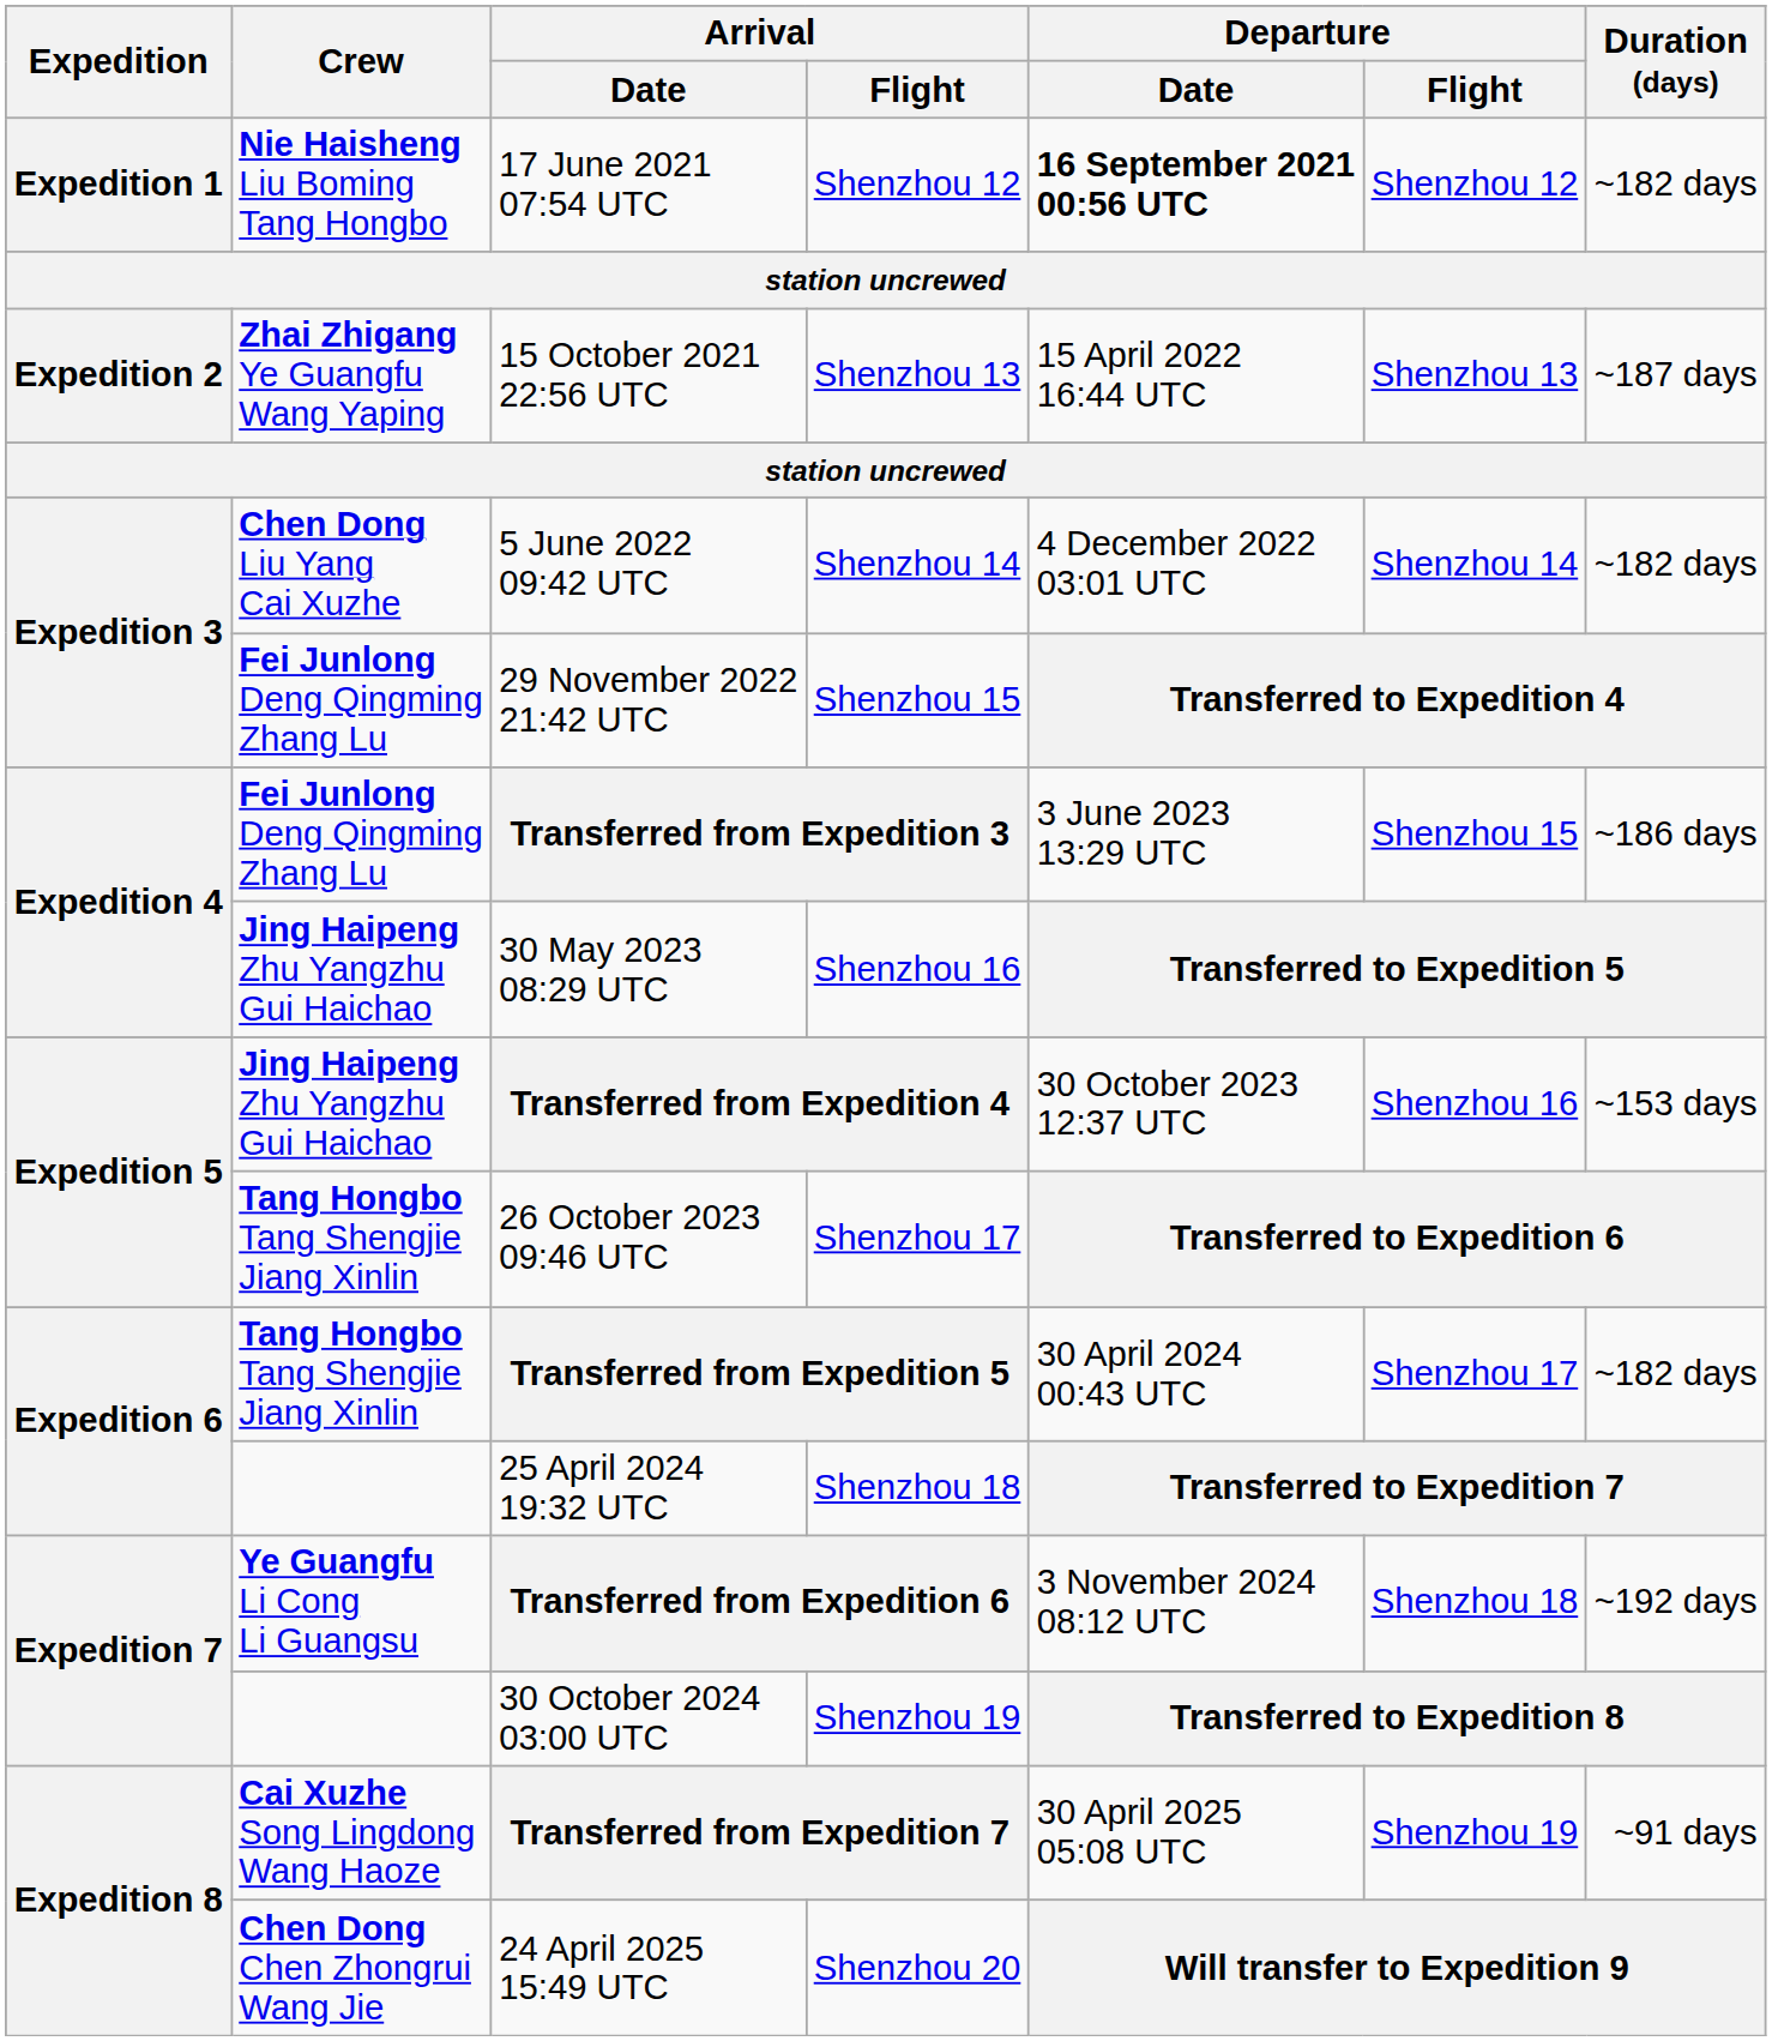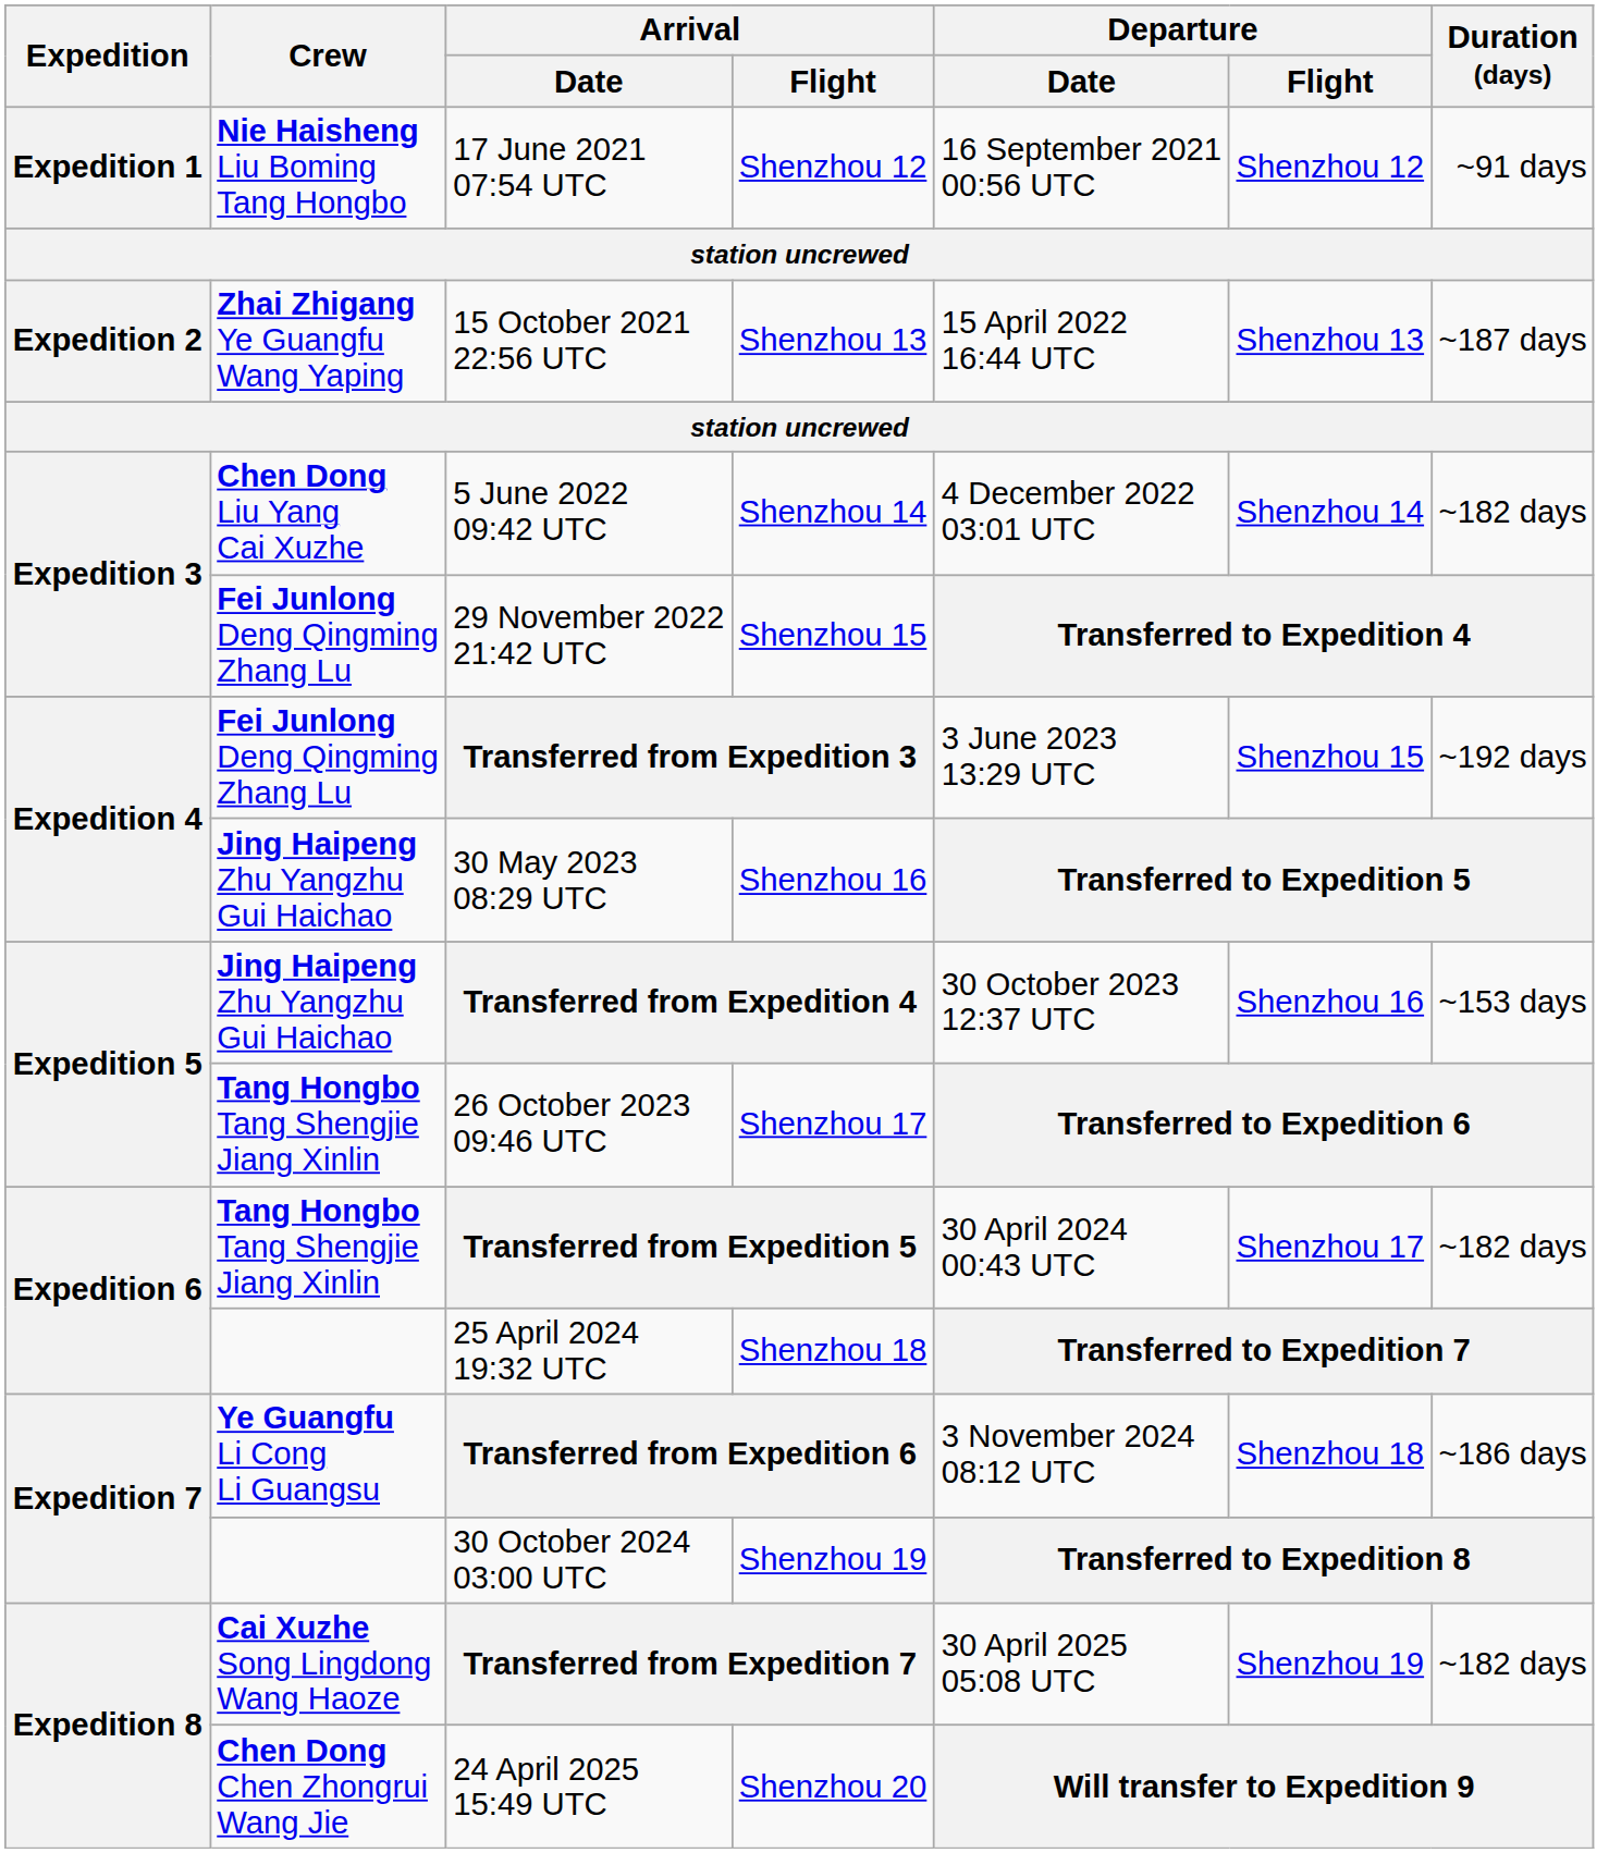 <table class="wikitable">
 <tr>
 <th rowspan=2>Expedition</th>
 <th rowspan=2>Crew</th>
 <th colspan=2>Arrival</th>
 <th colspan=2>Departure</th>
 <th rowspan=2>Duration<br><small>(days)</small></th>
 </tr>
 <tr>
 <th>Date</th>
 <th>Flight</th>
 <th>Date</th>
 <th>Flight</th>
 </tr>
 <tr>
 <th>Expedition 1<br></th>
 <td> <strong><a href='#'>Nie Haisheng</a></strong><br> <a href='#'>Liu Boming</a><br> <a href='#'>Tang Hongbo</a></td>
 <td>17 June 2021<br> 07:54 UTC</td>
 <td><a href='#'>Shenzhou 12</a></td>
-<td><strong>16 September 2021<br> 00:56 UTC</strong></td>
+<td>16 September 2021<br> 00:56 UTC</td>
 <td><a href='#'>Shenzhou 12</a></td>
-<td style="text-align: right">~182 days</td>
+<td style="text-align: right">~91 days</td>
 </tr>
 <tr>
 <th colspan="7"><small><em>station uncrewed</em></small></th>
 </tr>
 <tr>
 <th>Expedition 2<br></th>
 <td> <strong><a href='#'>Zhai Zhigang</a></strong><br> <a href='#'>Ye Guangfu</a><br> <a href='#'>Wang Yaping</a></td>
 <td>15 October 2021<br> 22:56 UTC</td>
 <td><a href='#'>Shenzhou 13</a></td>
 <td>15 April 2022<br> 16:44 UTC</td>
 <td><a href='#'>Shenzhou 13</a></td>
 <td style="text-align: right">~187 days</td>
 </tr>
 <tr>
 <th colspan="7"><small><em>station uncrewed</em></small></th>
 </tr>
 <tr>
 <th rowspan=2>Expedition 3</th>
 <td> <strong><a href='#'>Chen Dong</a></strong><br> <a href='#'>Liu Yang</a><br> <a href='#'>Cai Xuzhe</a></td>
 <td>5 June 2022<br> 09:42 UTC</td>
 <td><a href='#'>Shenzhou 14</a></td>
 <td>4 December 2022<br> 03:01 UTC</td>
 <td><a href='#'>Shenzhou 14</a></td>
 <td style="text-align: right">~182 days</td>
 </tr>
 <tr>
 <td> <strong><a href='#'>Fei Junlong</a></strong><br> <a href='#'>Deng Qingming</a><br> <a href='#'>Zhang Lu</a></td>
 <td>29 November 2022<br>21:42 UTC</td>
 <td><a href='#'>Shenzhou 15</a></td>
 <th colspan=3>Transferred to Expedition 4</th>
 </tr>
 <tr>
 <th rowspan=2>Expedition 4<br></th>
 <td> <strong><a href='#'>Fei Junlong</a></strong><br> <a href='#'>Deng Qingming</a><br> <a href='#'>Zhang Lu</a></td>
 <th colspan=2>Transferred from Expedition 3</th>
 <td>3 June 2023<br> 13:29 UTC</td>
 <td><a href='#'>Shenzhou 15</a></td>
-<td style="text-align: right">~186 days</td>
+<td style="text-align: right">~192 days</td>
 </tr>
 <tr>
 <td> <strong><a href='#'>Jing Haipeng</a></strong><br> <a href='#'>Zhu Yangzhu</a><br> <a href='#'>Gui Haichao</a></td>
 <td>30 May 2023<br>08:29 UTC</td>
 <td><a href='#'>Shenzhou 16</a></td>
 <th colspan=3>Transferred to Expedition 5</th>
 </tr>
 <tr>
 <th rowspan=2>Expedition 5</th>
 <td> <strong><a href='#'>Jing Haipeng</a></strong><br> <a href='#'>Zhu Yangzhu</a><br> <a href='#'>Gui Haichao</a></td>
 <th colspan=2>Transferred from Expedition 4</th>
 <td>30 October 2023<br>12:37 UTC</td>
 <td><a href='#'>Shenzhou 16</a></td>
 <td style="text-align: right">~153 days</td>
 </tr>
 <tr>
 <td> <strong><a href='#'>Tang Hongbo</a></strong><br> <a href='#'>Tang Shengjie</a><br> <a href='#'>Jiang Xinlin</a></td>
 <td>26 October 2023<br>09:46 UTC</td>
 <td><a href='#'>Shenzhou 17</a></td>
 <th colspan=3>Transferred to Expedition 6</th>
 </tr>
 <tr>
 <th rowspan=2>Expedition 6<br></th>
 <td> <strong><a href='#'>Tang Hongbo</a></strong><br> <a href='#'>Tang Shengjie</a><br> <a href='#'>Jiang Xinlin</a></td>
 <th colspan=2>Transferred from Expedition 5</th>
 <td>30 April 2024<br>00:43 UTC</td>
 <td><a href='#'>Shenzhou 17</a></td>
 <td style="text-align: right">~182 days</td>
 </tr>
 <tr>
 <td></td>
 <td>25 April 2024<br>19:32 UTC</td>
 <td><a href='#'>Shenzhou 18</a></td>
 <th colspan=3>Transferred to Expedition 7</th>
 </tr>
 <tr>
 <th rowspan=2>Expedition 7<br></th>
 <td> <strong><a href='#'>Ye Guangfu</a></strong><br> <a href='#'>Li Cong</a><br> <a href='#'>Li Guangsu</a></td>
 <th colspan=2>Transferred from Expedition 6</th>
 <td>3 November 2024<br>08:12 UTC</td>
 <td><a href='#'>Shenzhou 18</a></td>
-<td style="text-align: right">~192 days</td>
+<td style="text-align: right">~186 days</td>
 </tr>
 <tr>
 <td></td>
 <td>30 October 2024<br>03:00 UTC</td>
 <td><a href='#'>Shenzhou 19</a></td>
 <th colspan=3>Transferred to Expedition 8</th>
 </tr>
 <tr>
 <th rowspan=2>Expedition 8<br></th>
 <td> <strong><a href='#'>Cai Xuzhe</a></strong><br> <a href='#'>Song Lingdong</a><br> <a href='#'>Wang Haoze</a></td>
 <th colspan=2>Transferred from Expedition 7</th>
 <td>30 April 2025<br>05:08 UTC</td>
 <td><a href='#'>Shenzhou 19</a></td>
-<td style="text-align: right">~91 days</td>
+<td style="text-align: right">~182 days</td>
 </tr>
 <tr>
 <td> <strong><a href='#'>Chen Dong</a></strong><br> <a href='#'>Chen Zhongrui</a><br> <a href='#'>Wang Jie</a></td>
 <td>24 April 2025<br>15:49 UTC</td>
 <td><a href='#'>Shenzhou 20</a></td>
 <th colspan=3>Will transfer to Expedition 9</th>
 </tr>
 </table>
